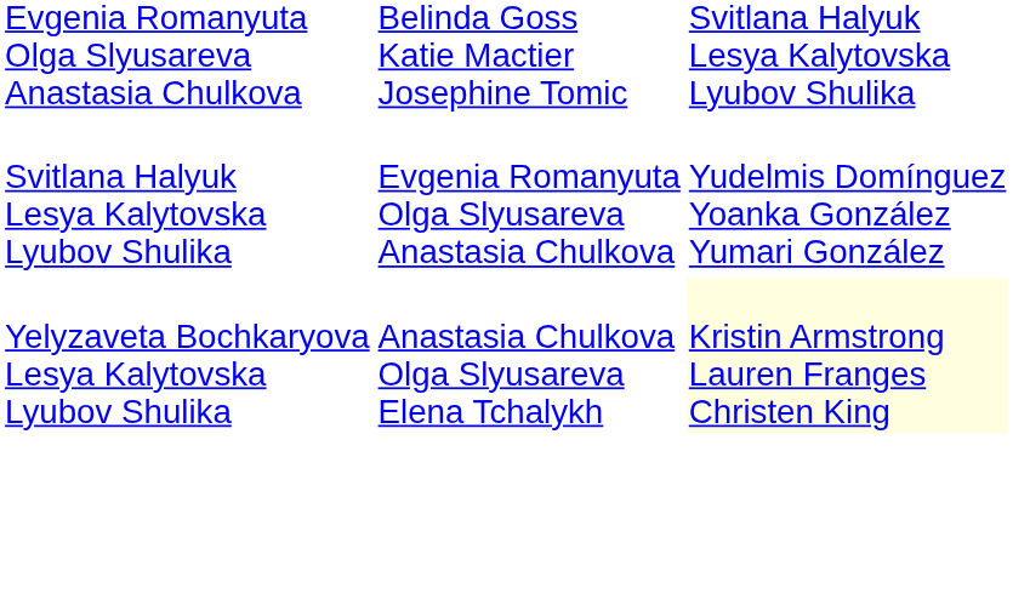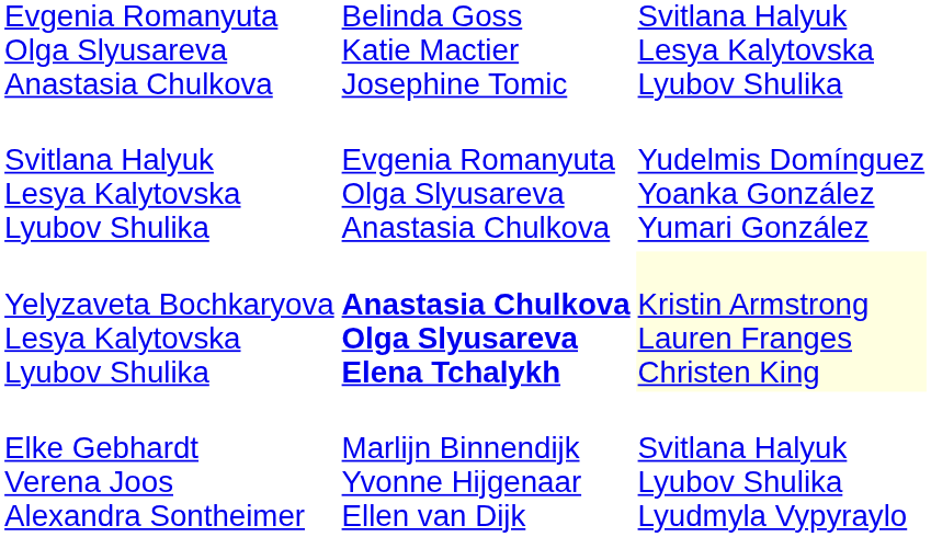 <table>
 <tr>
 <td></td>
 <td><br><a href='#'>Evgenia Romanyuta</a><br><a href='#'>Olga Slyusareva</a><br><a href='#'>Anastasia Chulkova</a></td>
 <td><br><a href='#'>Belinda Goss</a><br><a href='#'>Katie Mactier</a><br><a href='#'>Josephine Tomic</a></td>
 <td><br><a href='#'>Svitlana Halyuk</a><br><a href='#'>Lesya Kalytovska</a><br><a href='#'>Lyubov Shulika</a></td>
 </tr>
 <tr>
 <td></td>
 <td><br><a href='#'>Svitlana Halyuk</a><br><a href='#'>Lesya Kalytovska</a><br><a href='#'>Lyubov Shulika</a></td>
 <td><br><a href='#'>Evgenia Romanyuta</a><br><a href='#'>Olga Slyusareva</a><br><a href='#'>Anastasia Chulkova</a></td>
 <td><br><a href='#'>Yudelmis Domínguez</a><br><a href='#'>Yoanka González</a><br><a href='#'>Yumari González</a></td>
 </tr>
 <tr>
 <td></td>
 <td><br><a href='#'>Yelyzaveta Bochkaryova</a><br><a href='#'>Lesya Kalytovska</a><br><a href='#'>Lyubov Shulika</a></td>
-<td><br><a href='#'>Anastasia Chulkova</a><br><a href='#'>Olga Slyusareva</a><br><a href='#'>Elena Tchalykh</a></td>
+<td><strong><br><a href='#'>Anastasia Chulkova</a><br><a href='#'>Olga Slyusareva</a><br><a href='#'>Elena Tchalykh</a></strong></td>
 <td style="background: lightyellow;"><br><a href='#'>Kristin Armstrong</a><br><a href='#'>Lauren Franges</a><br><a href='#'>Christen King</a></td>
 </tr>
+<tr>
+<td><br></td>
+<td><br><a href='#'>Elke Gebhardt</a><br><a href='#'>Verena Joos</a><br><a href='#'>Alexandra Sontheimer</a></td>
+<td><br><a href='#'>Marlijn Binnendijk</a><br><a href='#'>Yvonne Hijgenaar</a><br><a href='#'>Ellen van Dijk</a></td>
+<td><br><a href='#'>Svitlana Halyuk</a><br><a href='#'>Lyubov Shulika</a><br><a href='#'>Lyudmyla Vypyraylo</a></td>
+</tr>
 </table>
